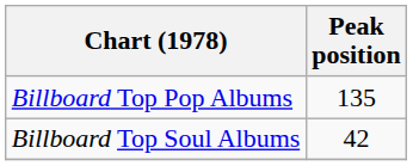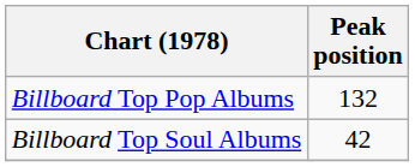 <table class="wikitable">
 <tr>
 <th>Chart (1978)</th>
 <th>Peak<br>position</th>
 </tr>
 <tr>
 <td><a href='#'><em>Billboard</em> Top Pop Albums</a></td>
-<td align=center>135</td>
+<td align=center>132</td>
 </tr>
 <tr>
 <td><em>Billboard</em> <a href='#'>Top Soul Albums</a></td>
 <td align=center>42</td>
 </tr>
 <tr>
 </tr>
 </table>
